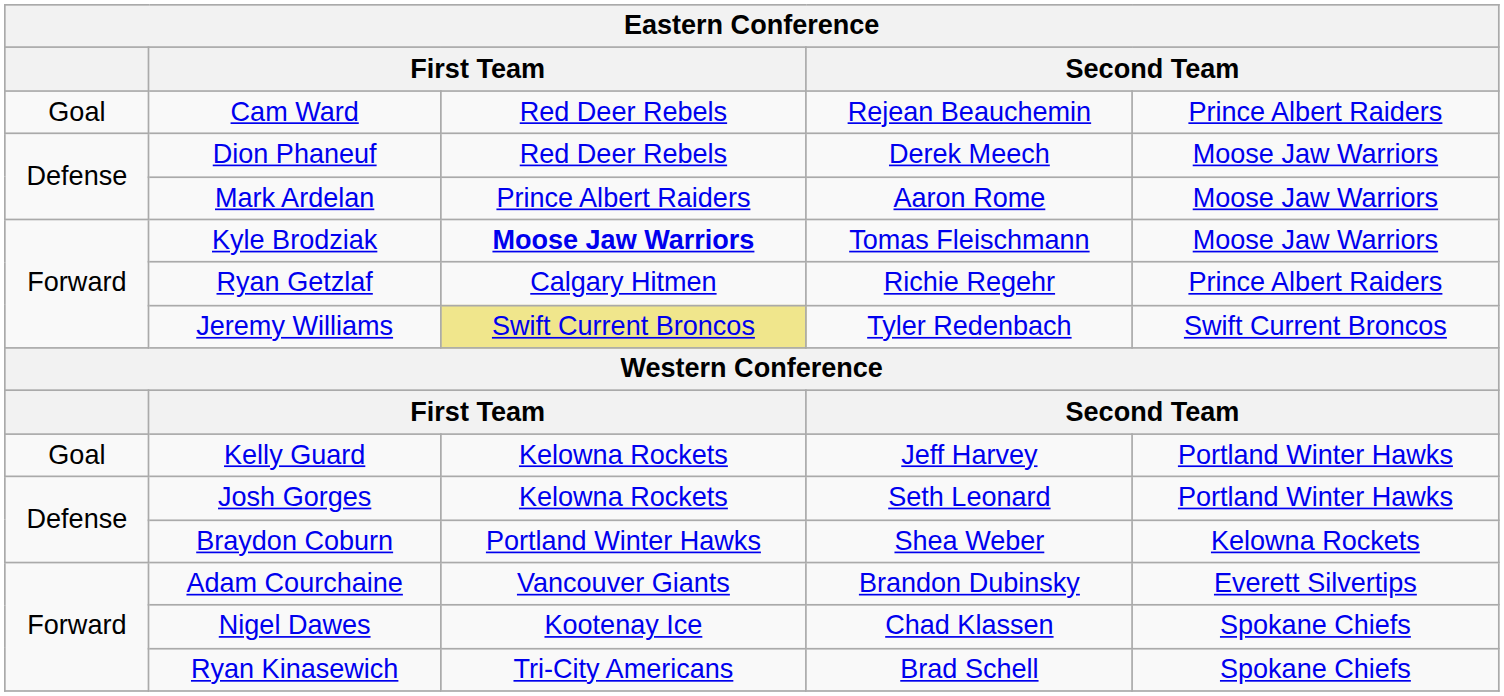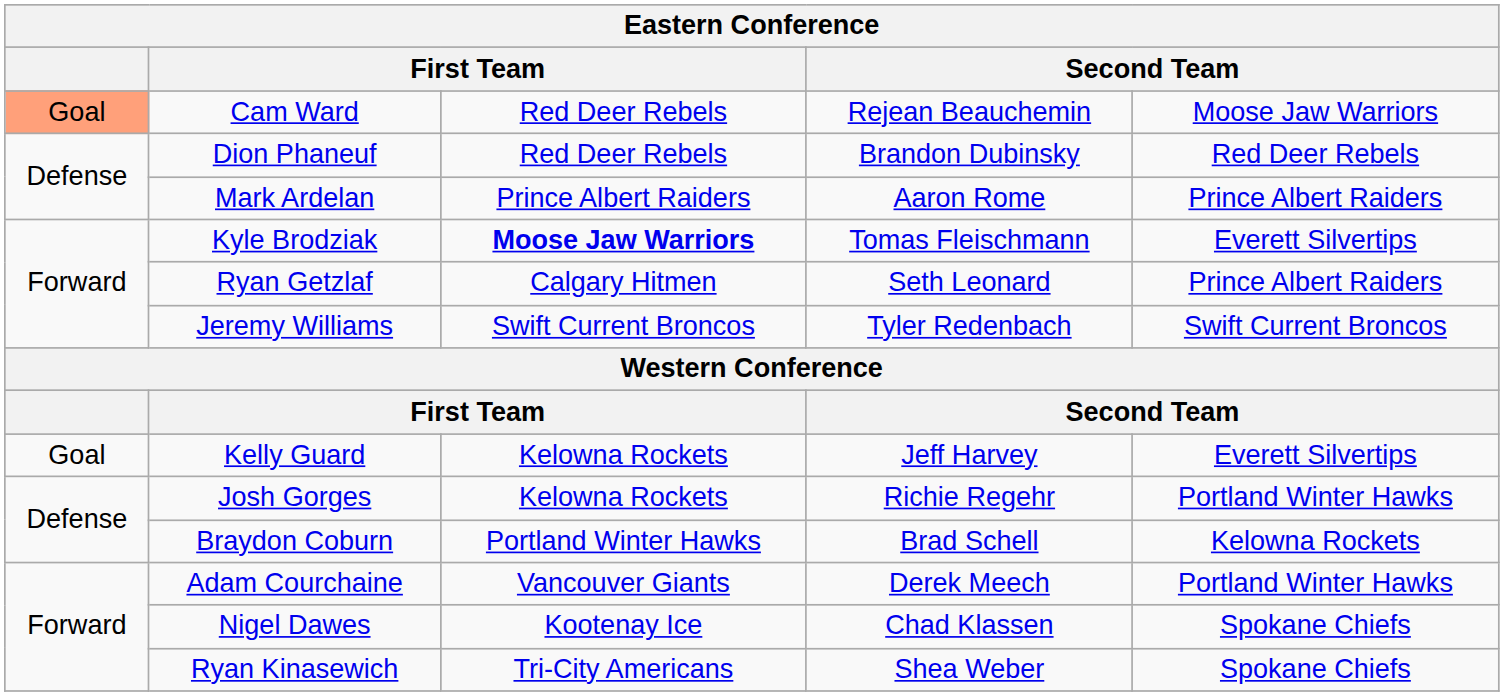 <table class="wikitable" style="text-align:center;" width="70%">
 <tr>
 <th colspan="5">Eastern Conference</th>
 </tr>
 <tr>
 <th></th>
 <th colspan="2">First Team</th>
 <th colspan="2">Second Team</th>
 </tr>
 <tr>
-<td>Goal</td>
+<td style="background: lightsalmon;">Goal</td>
 <td><a href='#'>Cam Ward</a></td>
 <td><a href='#'>Red Deer Rebels</a></td>
 <td><a href='#'>Rejean Beauchemin</a></td>
-<td><a href='#'>Prince Albert Raiders</a></td>
+<td><a href='#'>Moose Jaw Warriors</a></td>
 </tr>
 <tr>
 <td rowspan="2">Defense</td>
 <td><a href='#'>Dion Phaneuf</a></td>
 <td><a href='#'>Red Deer Rebels</a></td>
-<td><a href='#'>Derek Meech</a></td>
-<td><a href='#'>Moose Jaw Warriors</a></td>
+<td><a href='#'>Brandon Dubinsky</a></td>
+<td><a href='#'>Red Deer Rebels</a></td>
 </tr>
 <tr>
 <td><a href='#'>Mark Ardelan</a></td>
 <td><a href='#'>Prince Albert Raiders</a></td>
 <td><a href='#'>Aaron Rome</a></td>
-<td><a href='#'>Moose Jaw Warriors</a></td>
+<td><a href='#'>Prince Albert Raiders</a></td>
 </tr>
 <tr>
 <td rowspan="3">Forward</td>
 <td><a href='#'>Kyle Brodziak</a></td>
 <td><strong><a href='#'>Moose Jaw Warriors</a></strong></td>
 <td><a href='#'>Tomas Fleischmann</a></td>
-<td><a href='#'>Moose Jaw Warriors</a></td>
+<td><a href='#'>Everett Silvertips</a></td>
 </tr>
 <tr>
 <td><a href='#'>Ryan Getzlaf</a></td>
 <td><a href='#'>Calgary Hitmen</a></td>
-<td><a href='#'>Richie Regehr</a></td>
+<td><a href='#'>Seth Leonard</a></td>
 <td><a href='#'>Prince Albert Raiders</a></td>
 </tr>
 <tr>
 <td><a href='#'>Jeremy Williams</a></td>
-<td style="background: khaki;"><a href='#'>Swift Current Broncos</a></td>
+<td><a href='#'>Swift Current Broncos</a></td>
 <td><a href='#'>Tyler Redenbach</a></td>
 <td><a href='#'>Swift Current Broncos</a></td>
 </tr>
 <tr>
 <th colspan="5">Western Conference</th>
 </tr>
 <tr>
 <th></th>
 <th colspan="2">First Team</th>
 <th colspan="2">Second Team</th>
 </tr>
 <tr>
 <td>Goal</td>
 <td><a href='#'>Kelly Guard</a></td>
 <td><a href='#'>Kelowna Rockets</a></td>
 <td><a href='#'>Jeff Harvey</a></td>
-<td><a href='#'>Portland Winter Hawks</a></td>
+<td><a href='#'>Everett Silvertips</a></td>
 </tr>
 <tr>
 <td rowspan="2">Defense</td>
 <td><a href='#'>Josh Gorges</a></td>
 <td><a href='#'>Kelowna Rockets</a></td>
-<td><a href='#'>Seth Leonard</a></td>
+<td><a href='#'>Richie Regehr</a></td>
 <td><a href='#'>Portland Winter Hawks</a></td>
 </tr>
 <tr>
 <td><a href='#'>Braydon Coburn</a></td>
 <td><a href='#'>Portland Winter Hawks</a></td>
-<td><a href='#'>Shea Weber</a></td>
+<td><a href='#'>Brad Schell</a></td>
 <td><a href='#'>Kelowna Rockets</a></td>
 </tr>
 <tr>
 <td rowspan="3">Forward</td>
 <td><a href='#'>Adam Courchaine</a></td>
 <td><a href='#'>Vancouver Giants</a></td>
-<td><a href='#'>Brandon Dubinsky</a></td>
-<td><a href='#'>Everett Silvertips</a></td>
+<td><a href='#'>Derek Meech</a></td>
+<td><a href='#'>Portland Winter Hawks</a></td>
 </tr>
 <tr>
 <td><a href='#'>Nigel Dawes</a></td>
 <td><a href='#'>Kootenay Ice</a></td>
 <td><a href='#'>Chad Klassen</a></td>
 <td><a href='#'>Spokane Chiefs</a></td>
 </tr>
 <tr>
 <td><a href='#'>Ryan Kinasewich</a></td>
 <td><a href='#'>Tri-City Americans</a></td>
-<td><a href='#'>Brad Schell</a></td>
+<td><a href='#'>Shea Weber</a></td>
 <td><a href='#'>Spokane Chiefs</a></td>
 </tr>
 </table>
